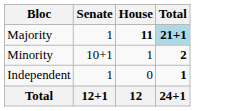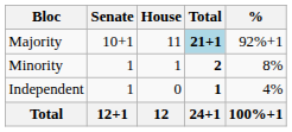 <table class="wikitable" style="text-align:right;">
 <tr>
 <th>Bloc</th>
 <th>Senate</th>
 <th>House</th>
 <th>Total</th>
+<th>%</th>
 </tr>
 <tr>
 <td align="left">Majority</td>
-<td>1</td>
-<td><strong>11</strong></td>
+<td>10+1</td>
+<td>11</td>
 <td style="background: lightblue;"><strong>21+1</strong></td>
+<td>92%+1</td>
 </tr>
 <tr>
 <td align="left">Minority</td>
-<td>10+1</td>
+<td>1</td>
 <td>1</td>
 <td><strong>2</strong></td>
+<td>8%</td>
 </tr>
 <tr>
 <td align="left">Independent</td>
 <td>1</td>
 <td>0</td>
 <td><strong>1</strong></td>
+<td>4%</td>
 </tr>
 <tr>
 <th>Total</th>
 <th>12+1</th>
 <th>12</th>
 <th>24+1</th>
+<th>100%+1</th>
 </tr>
 </table>
